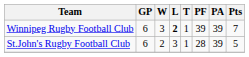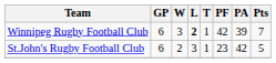 <table class="wikitable">
 <tr>
 <th>Team</th>
 <th>GP</th>
 <th>W</th>
 <th>L</th>
 <th>T</th>
 <th>PF</th>
 <th>PA</th>
 <th>Pts</th>
 </tr>
 <tr align="center">
 <td align="left"><a href='#'>Winnipeg Rugby Football Club</a></td>
 <td>6</td>
 <td>3</td>
 <td><strong>2</strong></td>
 <td>1</td>
-<td>39</td>
+<td>42</td>
 <td>39</td>
 <td>7</td>
 </tr>
 <tr align="center">
 <td align="left"><a href='#'>St.John's Rugby Football Club</a></td>
 <td>6</td>
 <td>2</td>
 <td>3</td>
 <td>1</td>
-<td>28</td>
-<td>39</td>
+<td>23</td>
+<td>42</td>
 <td>5</td>
 </tr>
 <tr align="center">
 </tr>
 </table>
